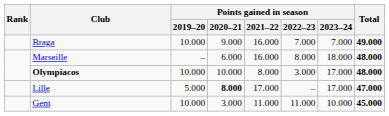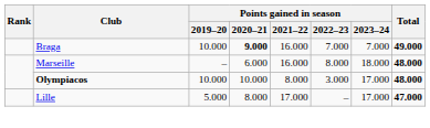 <table class="wikitable sortable" style=" font-size:85%">
 <tr>
 <th scope="col" rowspan=2>Rank</th>
 <th scope="col" rowspan="2" style="width:200px;">Club</th>
 <th scope="col" colspan=5>Points gained in season</th>
 <th scope="col" rowspan=2>Total</th>
 </tr>
 <tr>
 <th>2019–20</th>
 <th>2020–21</th>
 <th>2021–22</th>
 <th>2022–23</th>
 <th>2023–24</th>
 </tr>
 <tr align=right>
 <td scope="row"></td>
 <td align="left"> <a href='#'>Braga</a></td>
 <td>10.000</td>
-<td>9.000</td>
+<td><strong>9.000</strong></td>
 <td>16.000</td>
 <td>7.000</td>
 <td>7.000</td>
 <td><strong>49.000</strong></td>
 </tr>
 <tr align=right>
 <td rowspan="2" scope="row"></td>
 <td align="left"> <a href='#'>Marseille</a></td>
 <td>–</td>
 <td>6.000</td>
 <td>16.000</td>
 <td>8.000</td>
 <td>18.000</td>
 <td><strong>48.000</strong></td>
 </tr>
 <tr align=right>
 <td align="left"> <strong>Olympiacos</strong></td>
 <td>10.000</td>
 <td>10.000</td>
 <td>8.000</td>
 <td>3.000</td>
 <td>17.000</td>
 <td><strong>48.000</strong></td>
 </tr>
 <tr align=right>
 <td scope="row"></td>
 <td align="left"> <a href='#'>Lille</a></td>
 <td>5.000</td>
-<td><strong>8.000</strong></td>
+<td>8.000</td>
 <td>17.000</td>
 <td>–</td>
 <td>17.000</td>
 <td><strong>47.000</strong></td>
 </tr>
-<tr align=right>
-<td scope="row"></td>
-<td align="left"> <a href='#'>Gent</a></td>
-<td>10.000</td>
-<td>3.000</td>
-<td>11.000</td>
-<td>11.000</td>
-<td>10.000</td>
-<td><strong>45.000</strong></td>
-</tr>
 </table>
